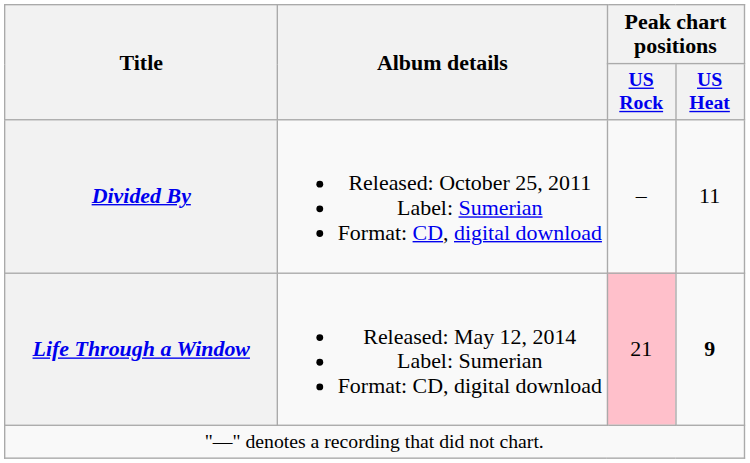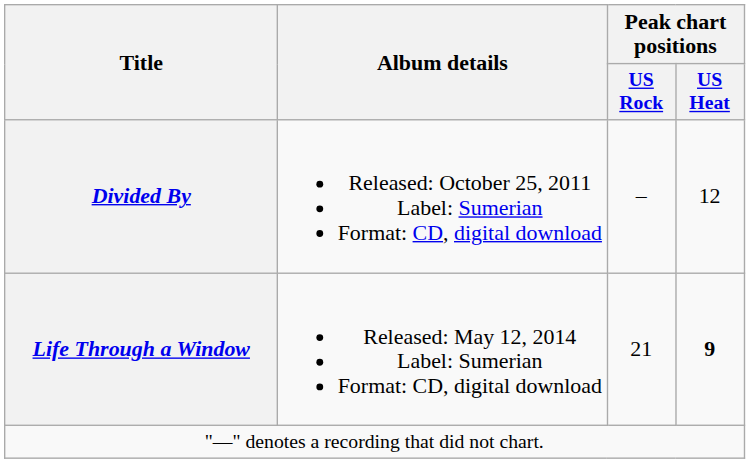 <table class="wikitable plainrowheaders" style="text-align:center;">
 <tr>
 <th scope="col" rowspan="2" style="width:12em;">Title</th>
 <th scope="col" rowspan="2">Album details</th>
 <th scope="col" colspan="2">Peak chart positions</th>
 </tr>
 <tr>
 <th scope="col" style="width:3em;font-size:90%;"><a href='#'>US Rock</a><br></th>
 <th scope="col" style="width:3em;font-size:90%;"><a href='#'>US Heat</a><br></th>
 </tr>
 <tr>
 <th scope="row"><em><a href='#'>Divided By</a></em></th>
 <td><br><ul><li>Released: October 25, 2011</li><li>Label: <a href='#'>Sumerian</a></li><li>Format: <a href='#'>CD</a>, <a href='#'>digital download</a></li></ul></td>
 <td>–</td>
-<td>11</td>
+<td>12</td>
 </tr>
 <tr>
 <th scope="row"><em><a href='#'>Life Through a Window</a></em></th>
 <td><br><ul><li>Released: May 12, 2014</li><li>Label: Sumerian</li><li>Format: CD, digital download</li></ul></td>
-<td style="background: pink;">21</td>
+<td>21</td>
 <td><strong>9</strong></td>
 </tr>
 <tr>
 <td colspan="7" style="font-size:90%">"—" denotes a recording that did not chart.</td>
 </tr>
 </table>
